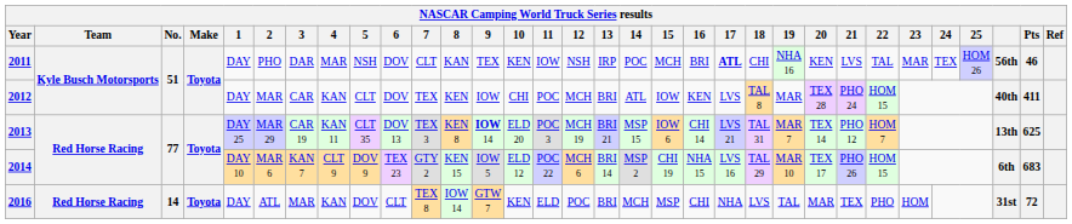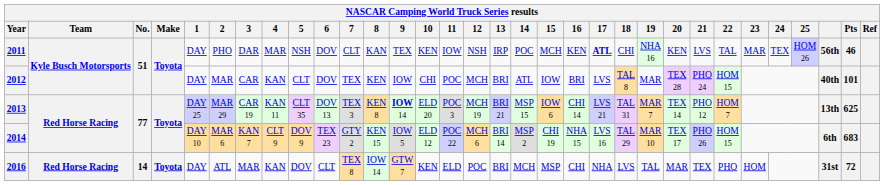 <table class="wikitable" style="text-align:center; font-size:75%">
 <tr>
 <th colspan=44><a href='#'>NASCAR Camping World Truck Series</a> results</th>
 </tr>
 <tr>
 <th>Year</th>
 <th>Team</th>
 <th>No.</th>
 <th>Make</th>
 <th>1</th>
 <th>2</th>
 <th>3</th>
 <th>4</th>
 <th>5</th>
 <th>6</th>
 <th>7</th>
 <th>8</th>
 <th>9</th>
 <th>10</th>
 <th>11</th>
 <th>12</th>
 <th>13</th>
 <th>14</th>
 <th>15</th>
 <th>16</th>
 <th>17</th>
 <th>18</th>
 <th>19</th>
 <th>20</th>
 <th>21</th>
 <th>22</th>
 <th>23</th>
 <th>24</th>
 <th>25</th>
 <th></th>
 <th>Pts</th>
 <th>Ref</th>
 </tr>
 <tr>
 <th><a href='#'>2011</a></th>
 <th rowspan=2><a href='#'>Kyle Busch Motorsports</a></th>
 <th rowspan=2>51</th>
 <th rowspan=2><a href='#'>Toyota</a></th>
 <td><a href='#'>DAY</a></td>
 <td><a href='#'>PHO</a></td>
 <td><a href='#'>DAR</a></td>
 <td><a href='#'>MAR</a></td>
 <td><a href='#'>NSH</a></td>
 <td><a href='#'>DOV</a></td>
 <td><a href='#'>CLT</a></td>
 <td><a href='#'>KAN</a></td>
 <td><a href='#'>TEX</a></td>
 <td><a href='#'>KEN</a></td>
 <td><a href='#'>IOW</a></td>
 <td><a href='#'>NSH</a></td>
 <td><a href='#'>IRP</a></td>
 <td><a href='#'>POC</a></td>
 <td><a href='#'>MCH</a></td>
-<td><a href='#'>BRI</a></td>
+<td><a href='#'>KEN</a></td>
 <td><strong><a href='#'>ATL</a></strong></td>
 <td><a href='#'>CHI</a></td>
 <td style="background:#DFFFDF;"><a href='#'>NHA</a><br><small>16</small></td>
 <td><a href='#'>KEN</a></td>
 <td><a href='#'>LVS</a></td>
 <td><a href='#'>TAL</a></td>
 <td><a href='#'>MAR</a></td>
 <td><a href='#'>TEX</a></td>
 <td style="background:#CFCFFF;"><a href='#'>HOM</a><br><small>26</small></td>
 <th>56th</th>
 <th>46</th>
 <th></th>
 </tr>
 <tr>
 <th><a href='#'>2012</a></th>
 <td><a href='#'>DAY</a></td>
 <td><a href='#'>MAR</a></td>
 <td><a href='#'>CAR</a></td>
 <td><a href='#'>KAN</a></td>
 <td><a href='#'>CLT</a></td>
 <td><a href='#'>DOV</a></td>
 <td><a href='#'>TEX</a></td>
 <td><a href='#'>KEN</a></td>
 <td><a href='#'>IOW</a></td>
 <td><a href='#'>CHI</a></td>
 <td><a href='#'>POC</a></td>
 <td><a href='#'>MCH</a></td>
 <td><a href='#'>BRI</a></td>
 <td><a href='#'>ATL</a></td>
 <td><a href='#'>IOW</a></td>
-<td><a href='#'>KEN</a></td>
+<td><a href='#'>BRI</a></td>
 <td><a href='#'>LVS</a></td>
 <td style="background:#FFDF9F;"><a href='#'>TAL</a><br><small>8</small></td>
 <td><a href='#'>MAR</a></td>
 <td style="background:#EFCFFF;"><a href='#'>TEX</a><br><small>28</small></td>
 <td style="background:#EFCFFF;"><a href='#'>PHO</a><br><small>24</small></td>
 <td style="background:#DFFFDF;"><a href='#'>HOM</a><br><small>15</small></td>
 <td colspan=3></td>
 <th>40th</th>
-<th>411</th>
+<th>101</th>
 <th></th>
 </tr>
 <tr>
 <th><a href='#'>2013</a></th>
 <th rowspan=2><a href='#'>Red Horse Racing</a></th>
 <th rowspan=2>77</th>
 <th rowspan=2><a href='#'>Toyota</a></th>
 <td style="background:#CFCFFF;"><a href='#'>DAY</a><br><small>25</small></td>
 <td style="background:#CFCFFF;"><a href='#'>MAR</a><br><small>29</small></td>
 <td style="background:#DFFFDF;"><a href='#'>CAR</a><br><small>19</small></td>
 <td style="background:#DFFFDF;"><a href='#'>KAN</a><br><small>11</small></td>
 <td style="background:#EFCFFF;"><a href='#'>CLT</a><br><small>35</small></td>
 <td style="background:#DFFFDF;"><a href='#'>DOV</a><br><small>13</small></td>
 <td style="background:#DFDFDF;"><a href='#'>TEX</a><br><small>3</small></td>
 <td style="background:#FFDF9F;"><a href='#'>KEN</a><br><small>8</small></td>
 <td style="background:#DFFFDF;"><strong><a href='#'>IOW</a></strong><br><small>14</small></td>
 <td style="background:#DFFFDF;"><a href='#'>ELD</a><br><small>20</small></td>
 <td style="background:#DFDFDF;"><a href='#'>POC</a><br><small>3</small></td>
 <td style="background:#DFFFDF;"><a href='#'>MCH</a><br><small>19</small></td>
 <td style="background:#CFCFFF;"><a href='#'>BRI</a><br><small>21</small></td>
 <td style="background:#DFFFDF;"><a href='#'>MSP</a><br><small>15</small></td>
 <td style="background:#FFDF9F;"><a href='#'>IOW</a><br><small>6</small></td>
 <td style="background:#DFFFDF;"><a href='#'>CHI</a><br><small>14</small></td>
 <td style="background:#CFCFFF;"><a href='#'>LVS</a><br><small>21</small></td>
 <td style="background:#EFCFFF;"><a href='#'>TAL</a><br><small>31</small></td>
 <td style="background:#FFDF9F;"><a href='#'>MAR</a><br><small>7</small></td>
 <td style="background:#DFFFDF;"><a href='#'>TEX</a><br><small>14</small></td>
 <td style="background:#DFFFDF;"><a href='#'>PHO</a><br><small>12</small></td>
 <td style="background:#FFDF9F;"><a href='#'>HOM</a><br><small>7</small></td>
 <td colspan=3></td>
 <th>13th</th>
 <th>625</th>
 <th></th>
 </tr>
 <tr>
 <th><a href='#'>2014</a></th>
 <td style="background:#FFDF9F;"><a href='#'>DAY</a><br><small>10</small></td>
 <td style="background:#FFDF9F;"><a href='#'>MAR</a><br><small>6</small></td>
 <td style="background:#FFDF9F;"><a href='#'>KAN</a><br><small>7</small></td>
 <td style="background:#FFDF9F;"><a href='#'>CLT</a><br><small>9</small></td>
 <td style="background:#FFDF9F;"><a href='#'>DOV</a><br><small>9</small></td>
 <td style="background:#EFCFFF;"><a href='#'>TEX</a><br><small>23</small></td>
 <td style="background:#DFDFDF;"><a href='#'>GTY</a><br><small>2</small></td>
 <td style="background:#DFFFDF;"><a href='#'>KEN</a><br><small>15</small></td>
 <td style="background:#DFDFDF;"><a href='#'>IOW</a><br><small>5</small></td>
 <td style="background:#DFFFDF;"><a href='#'>ELD</a><br><small>12</small></td>
 <td style="background:#CFCFFF;"><a href='#'>POC</a><br><small>22</small></td>
 <td style="background:#FFDF9F;"><a href='#'>MCH</a><br><small>6</small></td>
 <td style="background:#DFFFDF;"><a href='#'>BRI</a><br><small>14</small></td>
 <td style="background:#DFDFDF;"><a href='#'>MSP</a><br><small>2</small></td>
 <td style="background:#DFFFDF;"><a href='#'>CHI</a><br><small>19</small></td>
 <td style="background:#DFFFDF;"><a href='#'>NHA</a><br><small>15</small></td>
 <td style="background:#DFFFDF;"><a href='#'>LVS</a><br><small>16</small></td>
 <td style="background:#EFCFFF;"><a href='#'>TAL</a><br><small>29</small></td>
 <td style="background:#FFDF9F;"><a href='#'>MAR</a><br><small>10</small></td>
 <td style="background:#DFFFDF;"><a href='#'>TEX</a><br><small>17</small></td>
 <td style="background:#CFCFFF;"><a href='#'>PHO</a><br><small>26</small></td>
 <td style="background:#DFFFDF;"><a href='#'>HOM</a><br><small>15</small></td>
 <td colspan=3></td>
 <th>6th</th>
 <th>683</th>
 <th></th>
 </tr>
 <tr>
 <th><a href='#'>2016</a></th>
 <th><a href='#'>Red Horse Racing</a></th>
 <th>14</th>
 <th><a href='#'>Toyota</a></th>
 <td><a href='#'>DAY</a></td>
 <td><a href='#'>ATL</a></td>
 <td><a href='#'>MAR</a></td>
 <td><a href='#'>KAN</a></td>
 <td><a href='#'>DOV</a></td>
 <td><a href='#'>CLT</a></td>
 <td style="background:#FFDF9F;"><a href='#'>TEX</a><br><small>8</small></td>
 <td style="background:#DFFFDF;"><a href='#'>IOW</a><br><small>14</small></td>
 <td style="background:#FFDF9F;"><a href='#'>GTW</a><br><small>7</small></td>
 <td><a href='#'>KEN</a></td>
 <td><a href='#'>ELD</a></td>
 <td><a href='#'>POC</a></td>
 <td><a href='#'>BRI</a></td>
 <td><a href='#'>MCH</a></td>
 <td><a href='#'>MSP</a></td>
 <td><a href='#'>CHI</a></td>
 <td><a href='#'>NHA</a></td>
 <td><a href='#'>LVS</a></td>
 <td><a href='#'>TAL</a></td>
 <td><a href='#'>MAR</a></td>
 <td><a href='#'>TEX</a></td>
 <td><a href='#'>PHO</a></td>
 <td><a href='#'>HOM</a></td>
 <td colspan=2></td>
 <th>31st</th>
 <th>72</th>
 <th></th>
 </tr>
 </table>
